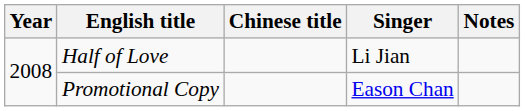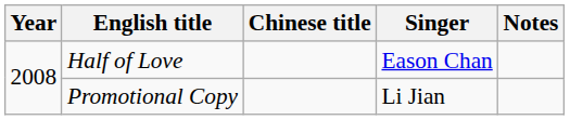 <table class="wikitable">
 <tr>
 <th>Year</th>
 <th>English title</th>
 <th>Chinese title</th>
 <th>Singer</th>
 <th>Notes</th>
 </tr>
 <tr>
 <td rowspan="2">2008</td>
 <td><em>Half of Love</em></td>
 <td></td>
-<td>Li Jian</td>
+<td><a href='#'>Eason Chan</a></td>
 <td></td>
 </tr>
 <tr>
 <td><em>Promotional Copy</em></td>
 <td></td>
-<td><a href='#'>Eason Chan</a></td>
+<td>Li Jian</td>
 <td></td>
 </tr>
 </table>
